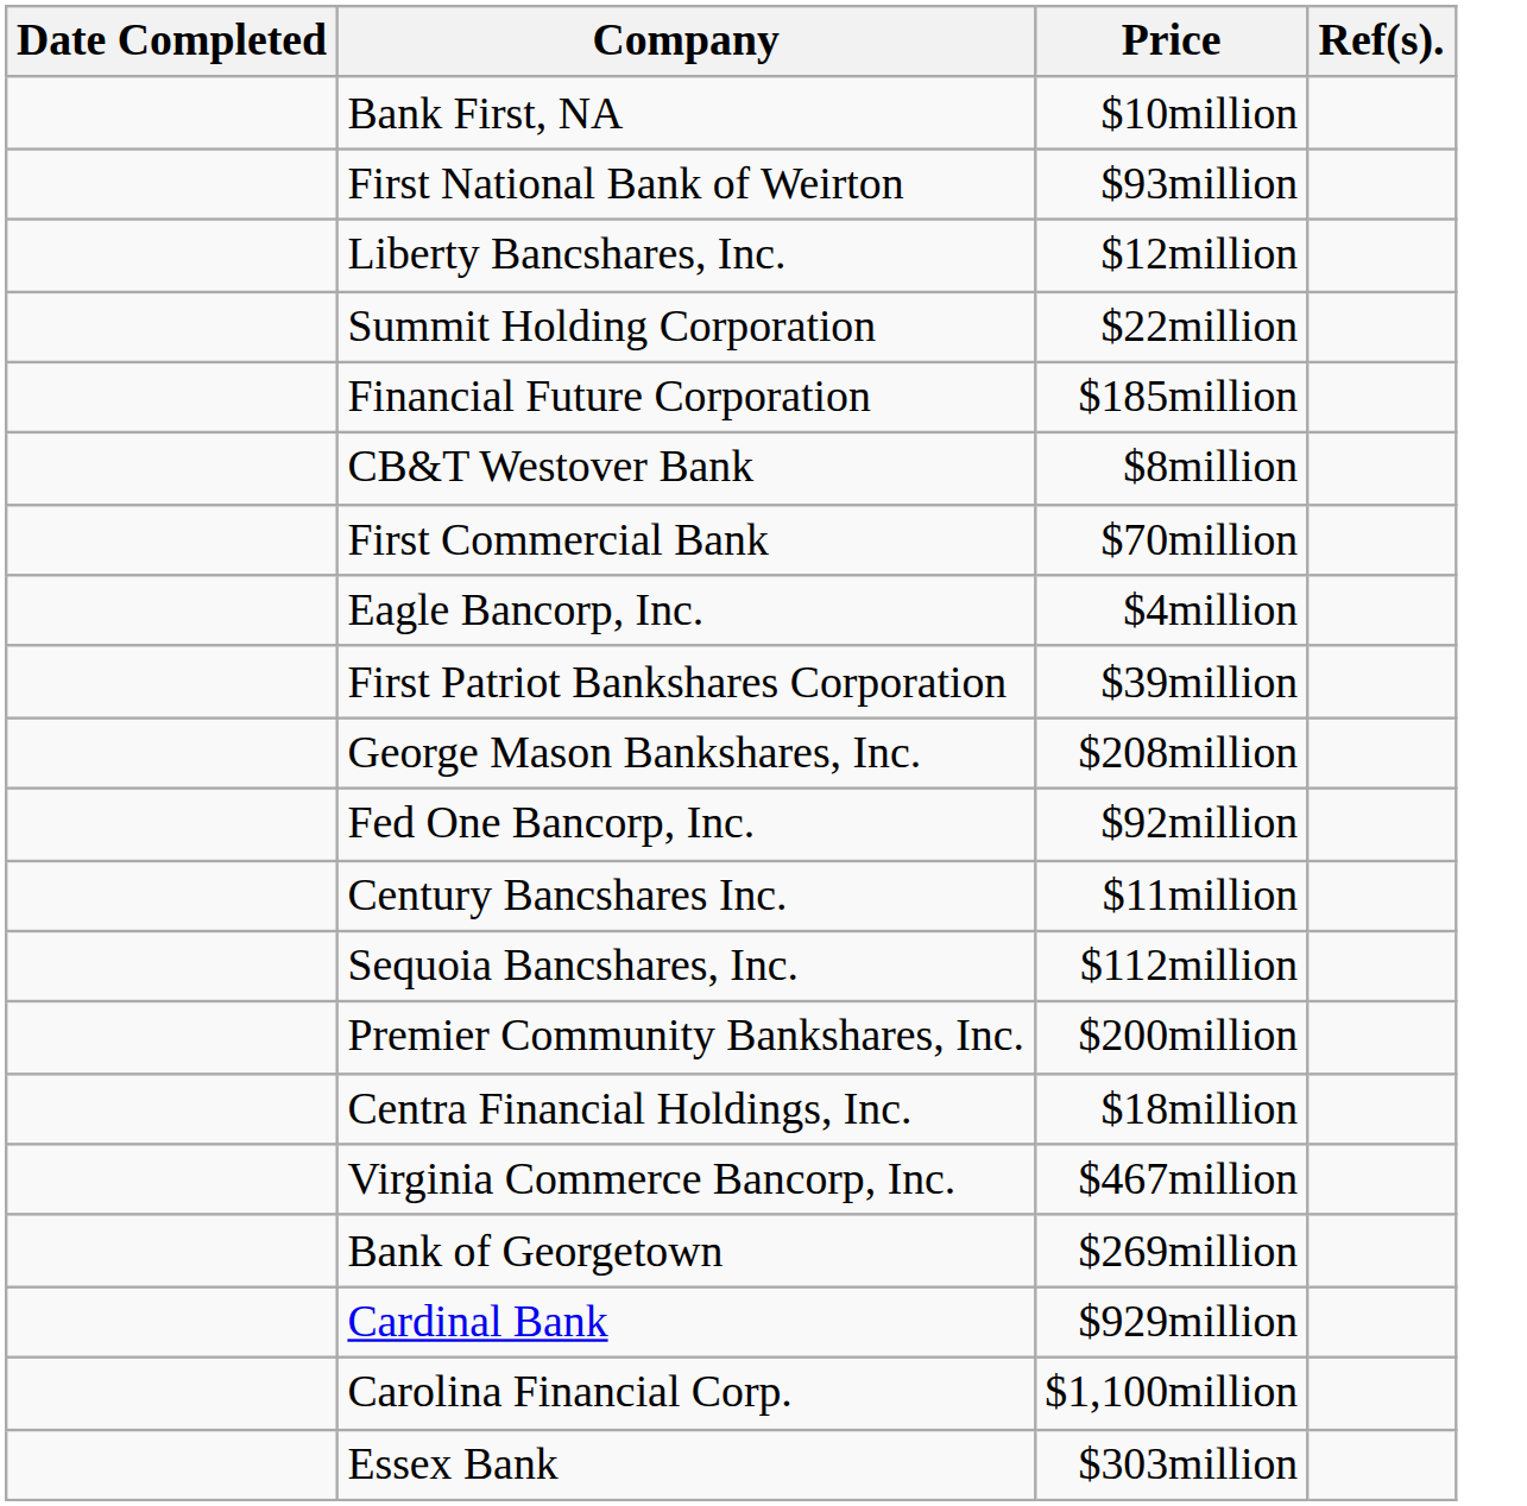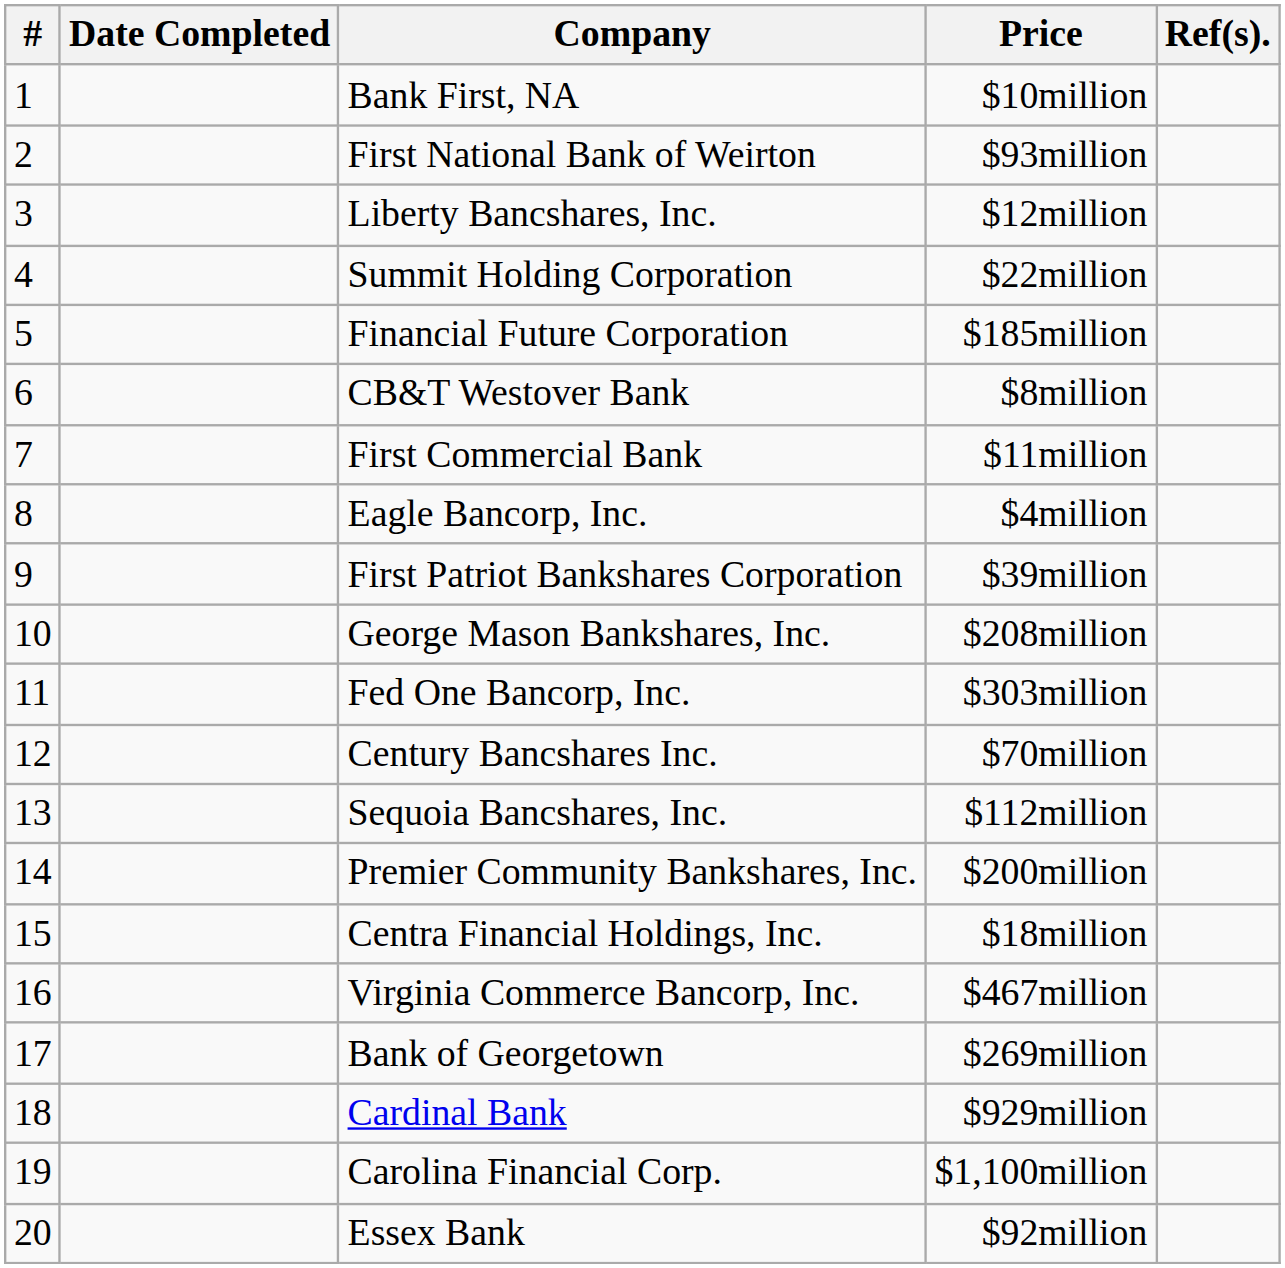 <table class="wikitable sortable">
 <tr>
+<th scope="col">#</th>
 <th scope="col">Date Completed</th>
 <th scope="col">Company</th>
 <th scope="col" style="width:80px;">Price</th>
 <th scope="col" class="unsortable">Ref(s).</th>
 </tr>
 <tr>
+<td>1</td>
 <td></td>
 <td>Bank First, NA</td>
 <td align=right>$10million</td>
 <td></td>
 </tr>
 <tr>
+<td>2</td>
 <td></td>
 <td>First National Bank of Weirton</td>
 <td align=right>$93million</td>
 <td></td>
 </tr>
 <tr>
+<td>3</td>
 <td></td>
 <td>Liberty Bancshares, Inc.</td>
 <td align=right>$12million</td>
 <td></td>
 </tr>
 <tr>
+<td>4</td>
 <td></td>
 <td>Summit Holding Corporation</td>
 <td align=right>$22million</td>
 <td></td>
 </tr>
 <tr>
+<td>5</td>
 <td></td>
 <td>Financial Future Corporation</td>
 <td align=right>$185million</td>
 <td></td>
 </tr>
 <tr>
+<td>6</td>
 <td></td>
 <td>CB&T Westover Bank</td>
 <td align=right>$8million</td>
 <td></td>
 </tr>
 <tr>
+<td>7</td>
 <td></td>
 <td>First Commercial Bank</td>
-<td align=right>$70million</td>
+<td align=right>$11million</td>
 <td></td>
 </tr>
 <tr>
+<td>8</td>
 <td></td>
 <td>Eagle Bancorp, Inc.</td>
 <td align=right>$4million</td>
 <td></td>
 </tr>
 <tr>
+<td>9</td>
 <td></td>
 <td>First Patriot Bankshares Corporation</td>
 <td align=right>$39million</td>
 <td></td>
 </tr>
 <tr>
+<td>10</td>
 <td></td>
 <td>George Mason Bankshares, Inc.</td>
 <td align=right>$208million</td>
 <td></td>
 </tr>
 <tr>
+<td>11</td>
 <td></td>
 <td>Fed One Bancorp, Inc.</td>
-<td align=right>$92million</td>
+<td align=right>$303million</td>
 <td></td>
 </tr>
 <tr>
+<td>12</td>
 <td></td>
 <td>Century Bancshares Inc.</td>
-<td align=right>$11million</td>
+<td align=right>$70million</td>
 <td></td>
 </tr>
 <tr>
+<td>13</td>
 <td></td>
 <td>Sequoia Bancshares, Inc.</td>
 <td align=right>$112million</td>
 <td></td>
 </tr>
 <tr>
+<td>14</td>
 <td></td>
 <td>Premier Community Bankshares, Inc.</td>
 <td align=right>$200million</td>
 <td></td>
 </tr>
 <tr>
+<td>15</td>
 <td></td>
 <td>Centra Financial Holdings, Inc.</td>
 <td align=right>$18million</td>
 <td></td>
 </tr>
 <tr>
+<td>16</td>
 <td></td>
 <td>Virginia Commerce Bancorp, Inc.</td>
 <td align=right>$467million</td>
 <td></td>
 </tr>
 <tr>
+<td>17</td>
 <td></td>
 <td>Bank of Georgetown</td>
 <td align=right>$269million</td>
 <td></td>
 </tr>
 <tr>
+<td>18</td>
 <td></td>
 <td><a href='#'>Cardinal Bank</a></td>
 <td align=right>$929million</td>
 <td></td>
 </tr>
 <tr>
+<td>19</td>
 <td></td>
 <td>Carolina Financial Corp.</td>
 <td align=right>$1,100million</td>
 <td></td>
 </tr>
 <tr>
+<td>20</td>
 <td></td>
 <td>Essex Bank</td>
-<td align=right>$303million</td>
+<td align=right>$92million</td>
 <td></td>
 </tr>
 </table>
